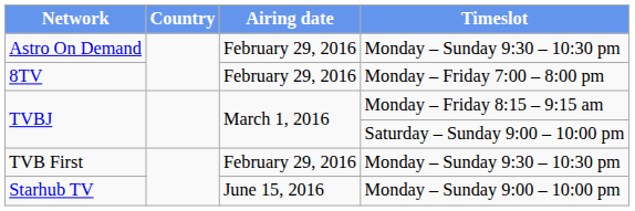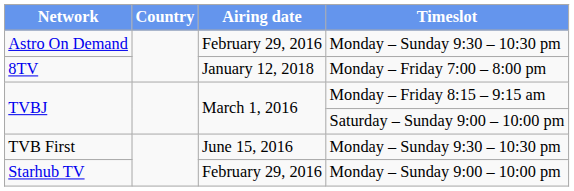 <table class="wikitable">
 <tr style="background:cornflowerblue; color:white" align="center">
 </tr>
 <tr>
 <th style="background:cornflowerblue; color:white" align="center">Network</th>
 <th style="background:cornflowerblue; color:white" align="center">Country</th>
 <th style="background:cornflowerblue; color:white" align="center">Airing date</th>
 <th style="background:cornflowerblue; color:white" align="center">Timeslot</th>
 </tr>
 <tr>
 <td><a href='#'>Astro On Demand</a></td>
 <td rowspan=2></td>
 <td>February 29, 2016</td>
 <td>Monday – Sunday 9:30 – 10:30 pm</td>
 </tr>
 <tr>
 <td><a href='#'>8TV</a></td>
-<td>February 29, 2016</td>
+<td>January 12, 2018</td>
 <td>Monday – Friday 7:00 – 8:00 pm</td>
 </tr>
 <tr>
 <td rowspan="2"><a href='#'>TVBJ</a></td>
 <td rowspan="2"></td>
 <td rowspan="2">March 1, 2016</td>
 <td>Monday – Friday 8:15 – 9:15 am</td>
 </tr>
 <tr>
 <td>Saturday – Sunday 9:00 – 10:00 pm</td>
 </tr>
 <tr>
 <td>TVB First</td>
 <td rowspan="2"></td>
-<td>February 29, 2016</td>
+<td>June 15, 2016</td>
 <td>Monday – Sunday 9:30 – 10:30 pm</td>
 </tr>
 <tr>
 <td><a href='#'>Starhub TV</a></td>
-<td>June 15, 2016</td>
+<td>February 29, 2016</td>
 <td>Monday – Sunday 9:00 – 10:00 pm</td>
 </tr>
 </table>
